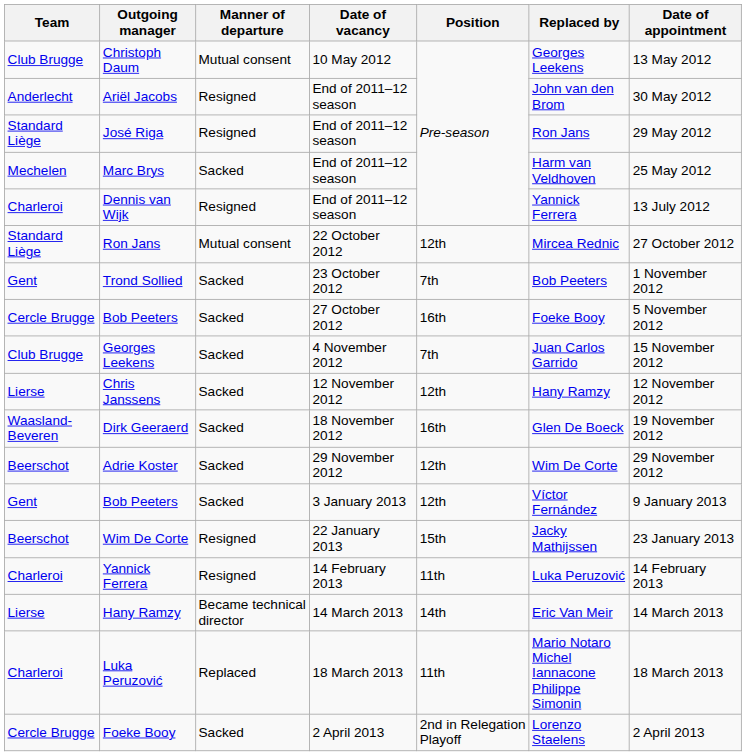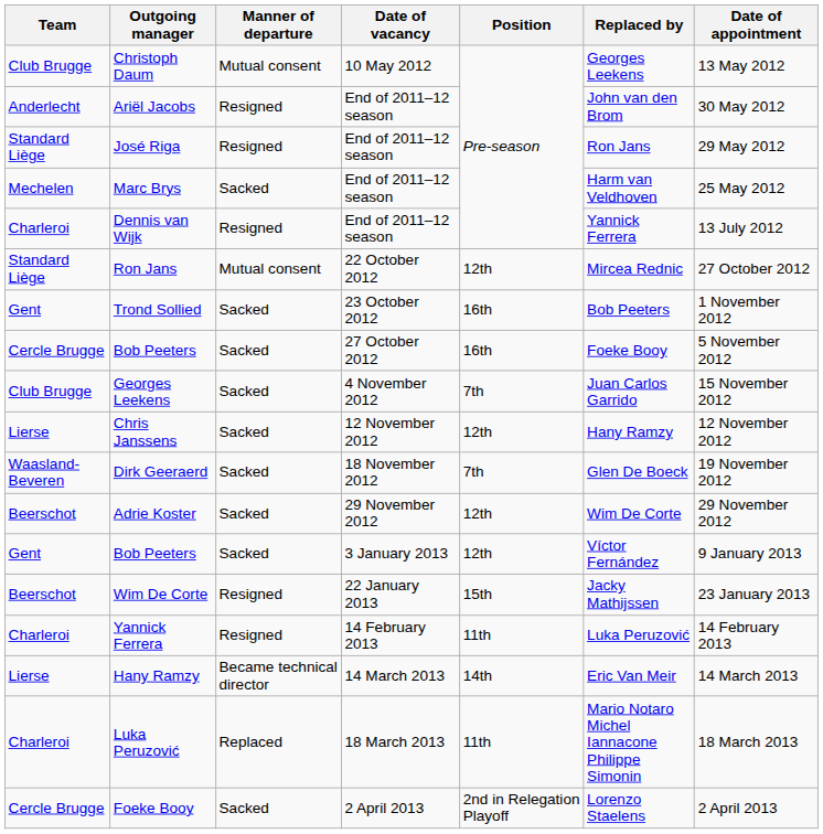 <table class="wikitable">
 <tr>
 <th>Team</th>
 <th>Outgoing manager</th>
 <th>Manner of departure</th>
 <th>Date of vacancy</th>
 <th>Position</th>
 <th>Replaced by</th>
 <th>Date of appointment</th>
 </tr>
 <tr>
 <td><a href='#'>Club Brugge</a></td>
 <td> <a href='#'>Christoph Daum</a></td>
 <td>Mutual consent</td>
 <td>10 May 2012</td>
 <td rowspan=5><em>Pre-season</em></td>
 <td> <a href='#'>Georges Leekens</a></td>
 <td>13 May 2012</td>
 </tr>
 <tr>
 <td><a href='#'>Anderlecht</a></td>
 <td> <a href='#'>Ariël Jacobs</a></td>
 <td>Resigned</td>
 <td>End of 2011–12 season</td>
 <td> <a href='#'>John van den Brom</a></td>
 <td>30 May 2012</td>
 </tr>
 <tr>
 <td><a href='#'>Standard Liège</a></td>
 <td> <a href='#'>José Riga</a></td>
 <td>Resigned</td>
 <td>End of 2011–12 season</td>
 <td> <a href='#'>Ron Jans</a></td>
 <td>29 May 2012</td>
 </tr>
 <tr>
 <td><a href='#'>Mechelen</a></td>
 <td> <a href='#'>Marc Brys</a></td>
 <td>Sacked</td>
 <td>End of 2011–12 season</td>
 <td> <a href='#'>Harm van Veldhoven</a></td>
 <td>25 May 2012</td>
 </tr>
 <tr>
 <td><a href='#'>Charleroi</a></td>
 <td> <a href='#'>Dennis van Wijk</a></td>
 <td>Resigned</td>
 <td>End of 2011–12 season</td>
 <td> <a href='#'>Yannick Ferrera</a></td>
 <td>13 July 2012</td>
 </tr>
 <tr>
 <td><a href='#'>Standard Liège</a></td>
 <td> <a href='#'>Ron Jans</a></td>
 <td>Mutual consent</td>
 <td>22 October 2012</td>
 <td>12th</td>
 <td> <a href='#'>Mircea Rednic</a></td>
 <td>27 October 2012</td>
 </tr>
 <tr>
 <td><a href='#'>Gent</a></td>
 <td> <a href='#'>Trond Sollied</a></td>
 <td>Sacked</td>
 <td>23 October 2012</td>
-<td>7th</td>
+<td>16th</td>
 <td> <a href='#'>Bob Peeters</a></td>
 <td>1 November 2012</td>
 </tr>
 <tr>
 <td><a href='#'>Cercle Brugge</a></td>
 <td> <a href='#'>Bob Peeters</a></td>
 <td>Sacked</td>
 <td>27 October 2012</td>
 <td>16th</td>
 <td> <a href='#'>Foeke Booy</a></td>
 <td>5 November 2012</td>
 </tr>
 <tr>
 <td><a href='#'>Club Brugge</a></td>
 <td> <a href='#'>Georges Leekens</a></td>
 <td>Sacked</td>
 <td>4 November 2012</td>
 <td>7th</td>
 <td> <a href='#'>Juan Carlos Garrido</a></td>
 <td>15 November 2012</td>
 </tr>
 <tr>
 <td><a href='#'>Lierse</a></td>
 <td> <a href='#'>Chris Janssens</a></td>
 <td>Sacked</td>
 <td>12 November 2012</td>
 <td>12th</td>
 <td> <a href='#'>Hany Ramzy</a></td>
 <td>12 November 2012</td>
 </tr>
 <tr>
 <td><a href='#'>Waasland-Beveren</a></td>
 <td> <a href='#'>Dirk Geeraerd</a></td>
 <td>Sacked</td>
 <td>18 November 2012</td>
-<td>16th</td>
+<td>7th</td>
 <td> <a href='#'>Glen De Boeck</a></td>
 <td>19 November 2012</td>
 </tr>
 <tr>
 <td><a href='#'>Beerschot</a></td>
 <td> <a href='#'>Adrie Koster</a></td>
 <td>Sacked</td>
 <td>29 November 2012</td>
 <td>12th</td>
 <td> <a href='#'>Wim De Corte</a></td>
 <td>29 November 2012</td>
 </tr>
 <tr>
 <td><a href='#'>Gent</a></td>
 <td> <a href='#'>Bob Peeters</a></td>
 <td>Sacked</td>
 <td>3 January 2013</td>
 <td>12th</td>
 <td> <a href='#'>Víctor Fernández</a></td>
 <td>9 January 2013</td>
 </tr>
 <tr>
 <td><a href='#'>Beerschot</a></td>
 <td> <a href='#'>Wim De Corte</a></td>
 <td>Resigned</td>
 <td>22 January 2013</td>
 <td>15th</td>
 <td> <a href='#'>Jacky Mathijssen</a></td>
 <td>23 January 2013</td>
 </tr>
 <tr>
 <td><a href='#'>Charleroi</a></td>
 <td> <a href='#'>Yannick Ferrera</a></td>
 <td>Resigned</td>
 <td>14 February 2013</td>
 <td>11th</td>
 <td> <a href='#'>Luka Peruzović</a></td>
 <td>14 February 2013</td>
 </tr>
 <tr>
 <td><a href='#'>Lierse</a></td>
 <td> <a href='#'>Hany Ramzy</a></td>
 <td>Became technical director</td>
 <td>14 March 2013</td>
 <td>14th</td>
 <td> <a href='#'>Eric Van Meir</a></td>
 <td>14 March 2013</td>
 </tr>
 <tr>
 <td><a href='#'>Charleroi</a></td>
 <td> <a href='#'>Luka Peruzović</a></td>
 <td>Replaced</td>
 <td>18 March 2013</td>
 <td>11th</td>
 <td> <a href='#'>Mario Notaro</a><br> <a href='#'>Michel Iannacone</a><br> <a href='#'>Philippe Simonin</a></td>
 <td>18 March 2013</td>
 </tr>
 <tr>
 <td><a href='#'>Cercle Brugge</a></td>
 <td> <a href='#'>Foeke Booy</a></td>
 <td>Sacked</td>
 <td>2 April 2013</td>
 <td>2nd in Relegation Playoff</td>
 <td> <a href='#'>Lorenzo Staelens</a></td>
 <td>2 April 2013</td>
 </tr>
 </table>
